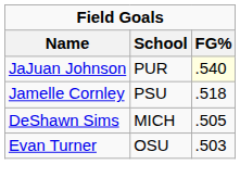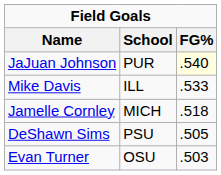 <table class="wikitable">
 <tr>
 <td colspan=3 style="text-align: center;"><strong>Field Goals</strong></td>
 </tr>
 <tr>
 <th>Name</th>
 <th>School</th>
 <th>FG%</th>
 </tr>
 <tr>
 <td><a href='#'>JaJuan Johnson</a></td>
 <td>PUR</td>
 <td style="background: lightyellow;">.540</td>
 </tr>
 <tr>
+<td><a href='#'>Mike Davis</a></td>
+<td>ILL</td>
+<td>.533</td>
+</tr>
+<tr>
 <td><a href='#'>Jamelle Cornley</a></td>
-<td>PSU</td>
+<td>MICH</td>
 <td>.518</td>
 </tr>
 <tr>
 <td><a href='#'>DeShawn Sims</a></td>
-<td>MICH</td>
+<td>PSU</td>
 <td>.505</td>
 </tr>
 <tr>
 <td><a href='#'>Evan Turner</a></td>
 <td>OSU</td>
 <td>.503</td>
 </tr>
 </table>
